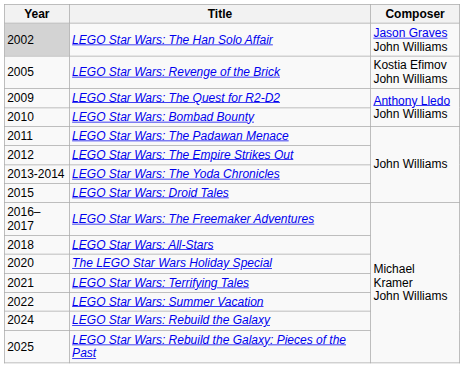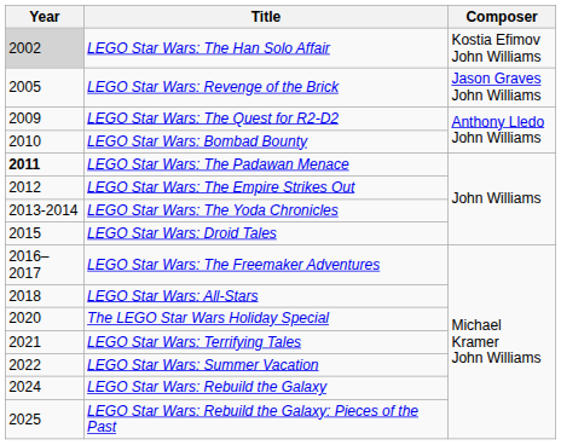 <table class="wikitable">
 <tr>
 <th>Year</th>
 <th>Title</th>
 <th>Composer</th>
 </tr>
 <tr>
 <td style="background: lightgrey;">2002</td>
 <td><em><a href='#'>LEGO Star Wars: The Han Solo Affair</a></em></td>
-<td><a href='#'>Jason Graves</a><br>John Williams </td>
+<td>Kostia Efimov<br>John Williams </td>
 </tr>
 <tr>
 <td>2005</td>
 <td><em><a href='#'>LEGO Star Wars: Revenge of the Brick</a></em></td>
-<td>Kostia Efimov<br>John Williams </td>
+<td><a href='#'>Jason Graves</a><br>John Williams </td>
 </tr>
 <tr>
 <td>2009</td>
 <td><em><a href='#'>LEGO Star Wars: The Quest for R2-D2</a></em></td>
 <td rowspan="2"><a href='#'>Anthony Lledo</a><br>John Williams </td>
 </tr>
 <tr>
 <td>2010</td>
 <td><em><a href='#'>LEGO Star Wars: Bombad Bounty</a></em></td>
 </tr>
 <tr>
-<td>2011</td>
+<td><strong>2011</strong></td>
 <td><em><a href='#'>LEGO Star Wars: The Padawan Menace</a></em></td>
 <td rowspan="4">John Williams</td>
 </tr>
 <tr>
 <td>2012</td>
 <td><em><a href='#'>LEGO Star Wars: The Empire Strikes Out</a></em></td>
 </tr>
 <tr>
 <td>2013-2014</td>
 <td><em><a href='#'>LEGO Star Wars: The Yoda Chronicles</a></em></td>
 </tr>
 <tr>
 <td>2015</td>
 <td><em><a href='#'>LEGO Star Wars: Droid Tales</a></em></td>
 </tr>
 <tr>
 <td>2016–2017</td>
 <td><em><a href='#'>LEGO Star Wars: The Freemaker Adventures</a></em></td>
 <td rowspan="7">Michael Kramer<br>John Williams </td>
 </tr>
 <tr>
 <td>2018</td>
 <td><em><a href='#'>LEGO Star Wars: All-Stars</a></em></td>
 </tr>
 <tr>
 <td>2020</td>
 <td><em><a href='#'>The LEGO Star Wars Holiday Special</a></em></td>
 </tr>
 <tr>
 <td>2021</td>
 <td><em><a href='#'>LEGO Star Wars: Terrifying Tales</a></em></td>
 </tr>
 <tr>
 <td>2022</td>
 <td><em><a href='#'>LEGO Star Wars: Summer Vacation</a></em></td>
 </tr>
 <tr>
 <td>2024</td>
 <td><em><a href='#'>LEGO Star Wars: Rebuild the Galaxy</a></em></td>
 </tr>
 <tr>
 <td>2025</td>
 <td><em><a href='#'>LEGO Star Wars: Rebuild the Galaxy: Pieces of the Past</a></em></td>
 </tr>
 </table>
